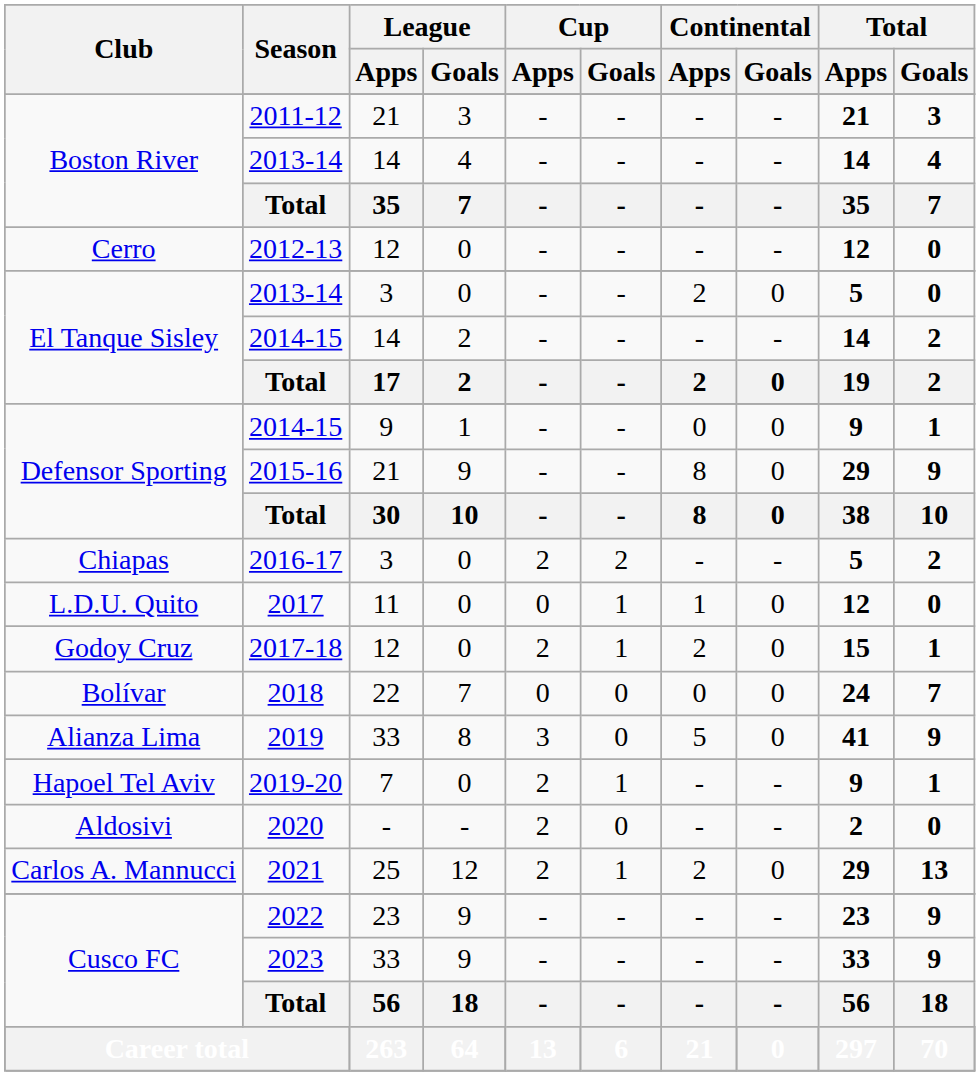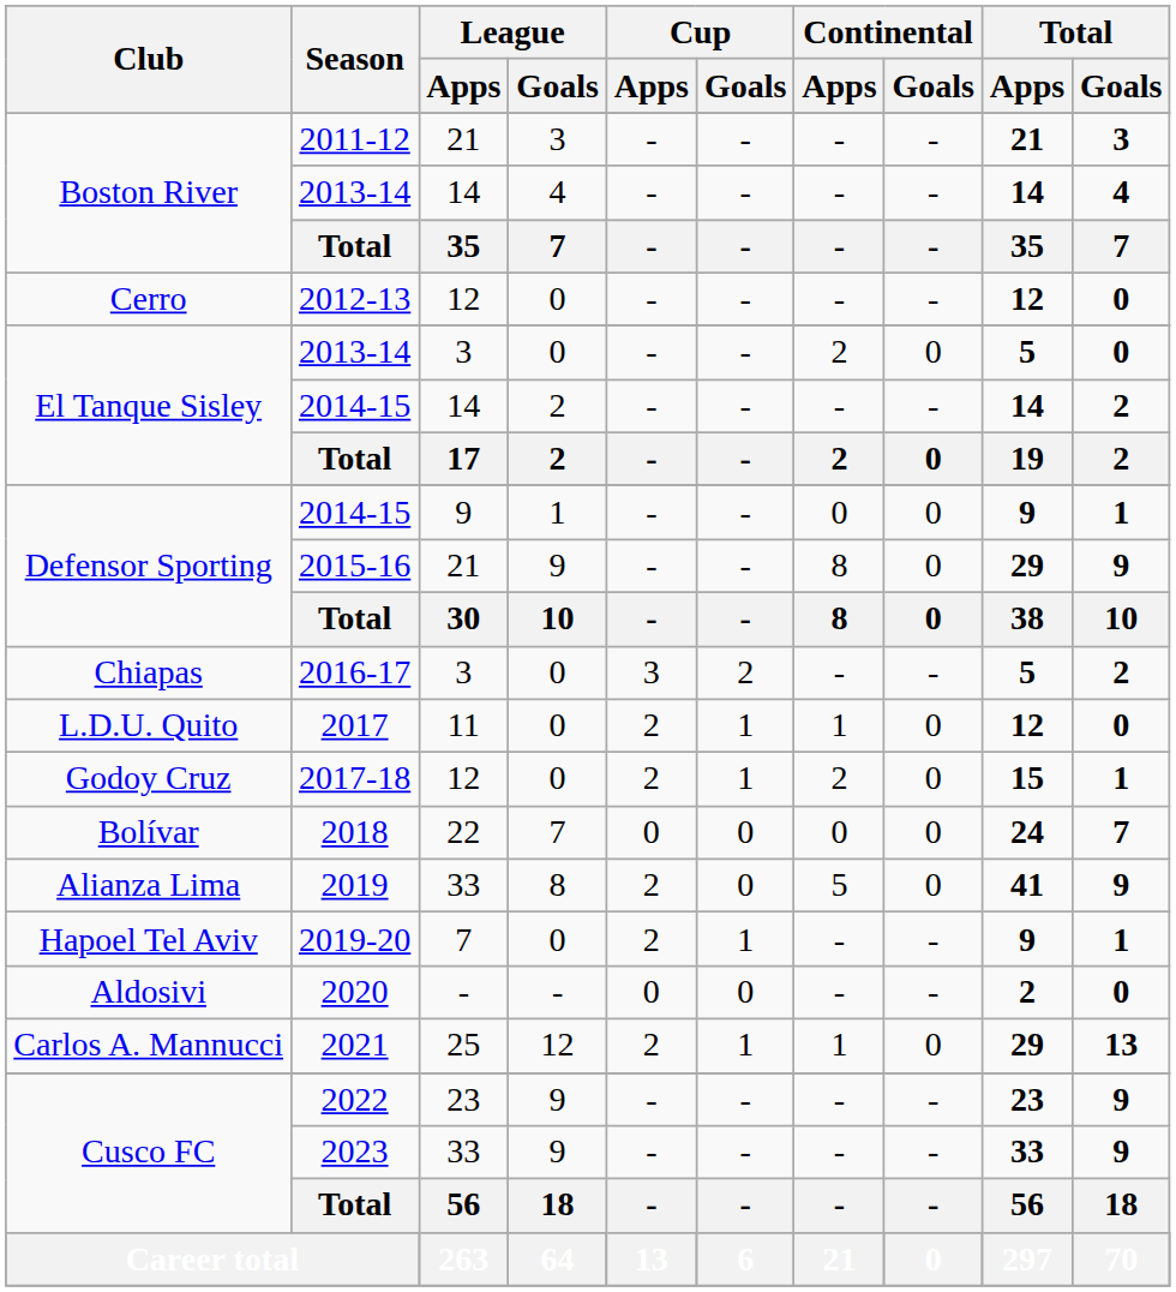 <table class="wikitable" style="text-align:center">
 <tr style="background:#DDDDDD">
 <th rowspan="2">Club</th>
 <th rowspan="2">Season</th>
 <th colspan="2">League</th>
 <th colspan="2">Cup</th>
 <th colspan="2">Continental</th>
 <th colspan="2">Total</th>
 </tr>
 <tr style="background:#DDDDDD">
 <th>Apps</th>
 <th>Goals</th>
 <th>Apps</th>
 <th>Goals</th>
 <th>Apps</th>
 <th>Goals</th>
 <th>Apps</th>
 <th>Goals</th>
 </tr>
 <tr style="text-align: center;">
 <td rowspan="4" align="center" valign="center"><a href='#'>Boston River</a></td>
 </tr>
 <tr style="text-align: center;">
 <td><a href='#'>2011-12</a></td>
 <td>21</td>
 <td>3</td>
 <td>-</td>
 <td>-</td>
 <td>-</td>
 <td>-</td>
 <td><strong>21</strong></td>
 <td><strong>3</strong></td>
 </tr>
 <tr style="text-align: center;">
 <td><a href='#'>2013-14</a></td>
 <td>14</td>
 <td>4</td>
 <td>-</td>
 <td>-</td>
 <td>-</td>
 <td>-</td>
 <td><strong>14</strong></td>
 <td><strong>4</strong></td>
 </tr>
 <tr align="center" style="background:#DDDDDD; color:#000000">
 <th><strong>Total</strong></th>
 <th>35</th>
 <th>7</th>
 <th>-</th>
 <th>-</th>
 <th>-</th>
 <th>-</th>
 <th>35</th>
 <th>7</th>
 </tr>
 <tr style="text-align: center;">
 <td align="center" valign="center"><a href='#'>Cerro</a></td>
 <td><a href='#'>2012-13</a></td>
 <td>12</td>
 <td>0</td>
 <td>-</td>
 <td>-</td>
 <td>-</td>
 <td>-</td>
 <td><strong>12</strong></td>
 <td><strong>0</strong></td>
 </tr>
 <tr style="text-align: center;">
 <td rowspan="4" align="center" valign="center"><a href='#'>El Tanque Sisley</a></td>
 </tr>
 <tr style="text-align: center;">
 <td><a href='#'>2013-14</a></td>
 <td>3</td>
 <td>0</td>
 <td>-</td>
 <td>-</td>
 <td>2</td>
 <td>0</td>
 <td><strong>5</strong></td>
 <td><strong>0</strong></td>
 </tr>
 <tr style="text-align: center;">
 <td><a href='#'>2014-15</a></td>
 <td>14</td>
 <td>2</td>
 <td>-</td>
 <td>-</td>
 <td>-</td>
 <td>-</td>
 <td><strong>14</strong></td>
 <td><strong>2</strong></td>
 </tr>
 <tr align="center" style="background:#DDDDDD; color:#000000">
 <th><strong>Total</strong></th>
 <th>17</th>
 <th>2</th>
 <th>-</th>
 <th>-</th>
 <th>2</th>
 <th>0</th>
 <th>19</th>
 <th>2</th>
 </tr>
 <tr style="text-align: center;">
 <td rowspan="4" align="center" valign="center"><a href='#'>Defensor Sporting</a></td>
 </tr>
 <tr style="text-align: center;">
 <td><a href='#'>2014-15</a></td>
 <td>9</td>
 <td>1</td>
 <td>-</td>
 <td>-</td>
 <td>0</td>
 <td>0</td>
 <td><strong>9</strong></td>
 <td><strong>1</strong></td>
 </tr>
 <tr style="text-align: center;">
 <td><a href='#'>2015-16</a></td>
 <td>21</td>
 <td>9</td>
 <td>-</td>
 <td>-</td>
 <td>8</td>
 <td>0</td>
 <td><strong>29</strong></td>
 <td><strong>9</strong></td>
 </tr>
 <tr align="center" style="background:#DDDDDD; color:#000000">
 <th><strong>Total</strong></th>
 <th>30</th>
 <th>10</th>
 <th>-</th>
 <th>-</th>
 <th>8</th>
 <th>0</th>
 <th>38</th>
 <th>10</th>
 </tr>
 <tr style="text-align: center;">
 <td align="center" valign="center"><a href='#'>Chiapas</a></td>
 <td><a href='#'>2016-17</a></td>
 <td>3</td>
 <td>0</td>
-<td>2</td>
+<td>3</td>
 <td>2</td>
 <td>-</td>
 <td>-</td>
 <td><strong>5</strong></td>
 <td><strong>2</strong></td>
 </tr>
 <tr style="text-align: center;">
 <td align="center" valign="center"><a href='#'>L.D.U. Quito</a></td>
 <td><a href='#'>2017</a></td>
 <td>11</td>
 <td>0</td>
-<td>0</td>
+<td>2</td>
 <td>1</td>
 <td>1</td>
 <td>0</td>
 <td><strong>12</strong></td>
 <td><strong>0</strong></td>
 </tr>
 <tr style="text-align: center;">
 <td align="center" valign="center"><a href='#'>Godoy Cruz</a></td>
 <td><a href='#'>2017-18</a></td>
 <td>12</td>
 <td>0</td>
 <td>2</td>
 <td>1</td>
 <td>2</td>
 <td>0</td>
 <td><strong>15</strong></td>
 <td><strong>1</strong></td>
 </tr>
 <tr style="text-align: center;">
 <td align="center" valign="center"><a href='#'>Bolívar</a></td>
 <td><a href='#'>2018</a></td>
 <td>22</td>
 <td>7</td>
 <td>0</td>
 <td>0</td>
 <td>0</td>
 <td>0</td>
 <td><strong>24</strong></td>
 <td><strong>7</strong></td>
 </tr>
 <tr style="text-align: center;">
 <td><a href='#'>Alianza Lima</a></td>
 <td><a href='#'>2019</a></td>
 <td>33</td>
 <td>8</td>
-<td>3</td>
+<td>2</td>
 <td>0</td>
 <td>5</td>
 <td>0</td>
 <td><strong>41</strong></td>
 <td><strong>9</strong></td>
 </tr>
 <tr style="text-align: center;">
 <td align="center" valign="center"><a href='#'>Hapoel Tel Aviv</a></td>
 <td><a href='#'>2019-20</a></td>
 <td>7</td>
 <td>0</td>
 <td>2</td>
 <td>1</td>
 <td>-</td>
 <td>-</td>
 <td><strong>9</strong></td>
 <td><strong>1</strong></td>
 </tr>
 <tr style="text-align: center;">
 <td align="center" valign="center"><a href='#'>Aldosivi</a></td>
 <td><a href='#'>2020</a></td>
 <td>-</td>
 <td>-</td>
-<td>2</td>
+<td>0</td>
 <td>0</td>
 <td>-</td>
 <td>-</td>
 <td><strong>2</strong></td>
 <td><strong>0</strong></td>
 </tr>
 <tr style="text-align: center;">
 <td align="center" valign="center"><a href='#'>Carlos A. Mannucci</a></td>
 <td><a href='#'>2021</a></td>
 <td>25</td>
 <td>12</td>
 <td>2</td>
 <td>1</td>
-<td>2</td>
+<td>1</td>
 <td>0</td>
 <td><strong>29</strong></td>
 <td><strong>13</strong></td>
 </tr>
 <tr style="color: white;" align="center" bgcolor="000000">
 </tr>
 <tr style="text-align: center;">
 <td rowspan="4" align="center" valign="center"><a href='#'>Cusco FC</a></td>
 </tr>
 <tr style="text-align: center;">
 <td><a href='#'>2022</a></td>
 <td>23</td>
 <td>9</td>
 <td>-</td>
 <td>-</td>
 <td>-</td>
 <td>-</td>
 <td><strong>23</strong></td>
 <td><strong>9</strong></td>
 </tr>
 <tr>
 <td><a href='#'>2023</a></td>
 <td>33</td>
 <td>9</td>
 <td>-</td>
 <td>-</td>
 <td>-</td>
 <td>-</td>
 <td><strong>33</strong></td>
 <td><strong>9</strong></td>
 </tr>
 <tr align="center" style="background:#DDDDDD; color:#000000">
 <th><strong>Total</strong></th>
 <th>56</th>
 <th>18</th>
 <th>-</th>
 <th>-</th>
 <th>-</th>
 <th>-</th>
 <th>56</th>
 <th>18</th>
 </tr>
 <tr style="color: white;" align="center" bgcolor="000000">
 <th colspan="2">Career total</th>
 <th>263</th>
 <th>64</th>
 <th>13</th>
 <th>6</th>
 <th>21</th>
 <th>0</th>
 <th>297</th>
 <th>70</th>
 </tr>
 </table>
